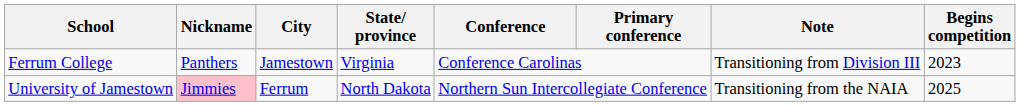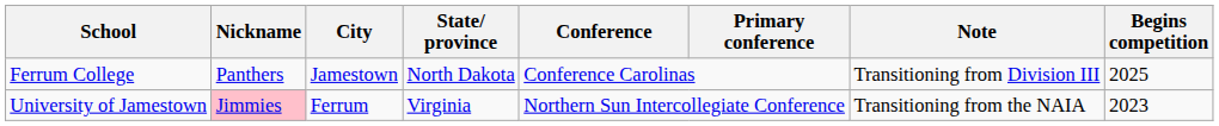 <table class="wikitable">
 <tr>
 <th>School</th>
 <th>Nickname</th>
 <th>City</th>
 <th>State/<br>province</th>
 <th>Conference</th>
 <th>Primary<br>conference</th>
 <th>Note</th>
 <th>Begins<br>competition</th>
 </tr>
 <tr>
 <td><a href='#'>Ferrum College</a></td>
 <td><a href='#'>Panthers</a></td>
 <td><a href='#'>Jamestown</a></td>
-<td><a href='#'>Virginia</a></td>
+<td><a href='#'>North Dakota</a></td>
 <td colspan=2><a href='#'>Conference Carolinas</a></td>
 <td>Transitioning from <a href='#'>Division III</a></td>
-<td>2023</td>
+<td>2025</td>
 </tr>
 <tr>
 <td><a href='#'>University of Jamestown</a></td>
 <td style="background: pink;"><a href='#'>Jimmies</a></td>
 <td><a href='#'>Ferrum</a></td>
-<td><a href='#'>North Dakota</a></td>
+<td><a href='#'>Virginia</a></td>
 <td colspan=2><a href='#'>Northern Sun Intercollegiate Conference</a></td>
 <td>Transitioning from the NAIA</td>
-<td>2025</td>
+<td>2023</td>
 </tr>
 </table>
